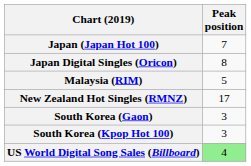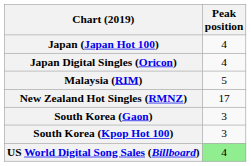 <table class="wikitable sortable plainrowheaders" style="text-align:center">
 <tr>
 <th scope="col">Chart (2019)</th>
 <th scope="col">Peak<br>position</th>
 </tr>
 <tr>
 <th scope="row">Japan (<a href='#'>Japan Hot 100</a>)</th>
-<td>7</td>
+<td>4</td>
 </tr>
 <tr>
 <th scope="row">Japan Digital Singles (<a href='#'>Oricon</a>)</th>
-<td>8</td>
+<td>4</td>
 </tr>
 <tr>
 <th scope="row">Malaysia (<a href='#'>RIM</a>)</th>
 <td>5</td>
 </tr>
 <tr>
 <th scope="row">New Zealand Hot Singles (<a href='#'>RMNZ</a>)</th>
 <td>17</td>
 </tr>
 <tr>
 <th scope="row">South Korea (<a href='#'>Gaon</a>)</th>
 <td>3</td>
 </tr>
 <tr>
 <th scope="row">South Korea (<a href='#'>Kpop Hot 100</a>)</th>
 <td>3</td>
 </tr>
 <tr>
 <th scope="row">US <a href='#'>World Digital Song Sales</a> (<em><a href='#'>Billboard</a></em>)</th>
 <td style="background: lightgreen;">4</td>
 </tr>
 </table>
